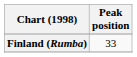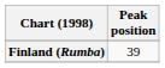 <table class="wikitable plainrowheaders sortable" style="text-align:center;">
 <tr>
 <th scope="col">Chart (1998)</th>
 <th scope="col">Peak<br>position</th>
 </tr>
 <tr>
 </tr>
 <tr>
 </tr>
 <tr>
 <th scope="row">Finland (<em>Rumba</em>)</th>
-<td>33</td>
+<td>39</td>
 </tr>
 <tr>
 </tr>
 <tr>
 </tr>
 <tr>
 </tr>
 </table>
